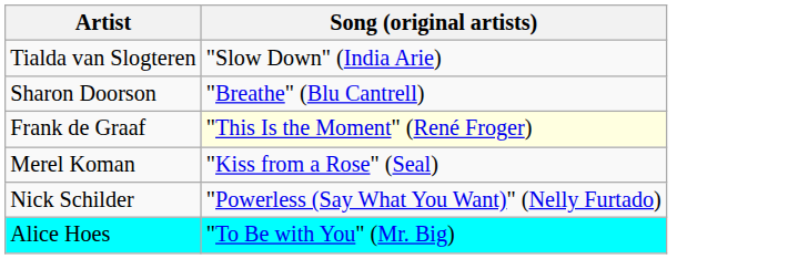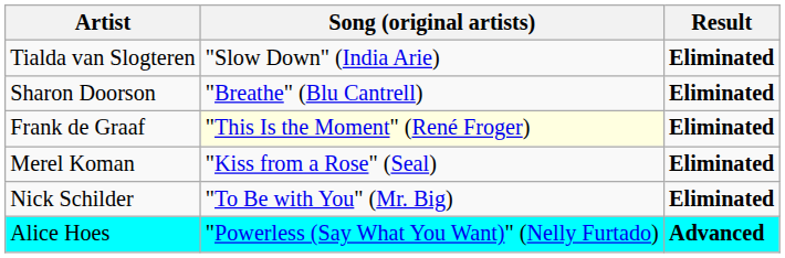 <table class=wikitable>
 <tr>
 <th>Artist</th>
 <th>Song (original artists)</th>
+<th>Result</th>
 </tr>
 <tr>
 <td>Tialda van Slogteren</td>
 <td>"Slow Down" (<a href='#'>India Arie</a>)</td>
+<td><strong>Eliminated</strong></td>
 </tr>
 <tr>
 <td>Sharon Doorson</td>
 <td>"<a href='#'>Breathe</a>" (<a href='#'>Blu Cantrell</a>)</td>
+<td><strong>Eliminated</strong></td>
 </tr>
 <tr>
 <td>Frank de Graaf</td>
 <td style="background: lightyellow;">"<a href='#'>This Is the Moment</a>" (<a href='#'>René Froger</a>)</td>
+<td><strong>Eliminated</strong></td>
 </tr>
 <tr>
 <td>Merel Koman</td>
 <td>"<a href='#'>Kiss from a Rose</a>" (<a href='#'>Seal</a>)</td>
+<td><strong>Eliminated</strong></td>
 </tr>
 <tr>
 <td>Nick Schilder</td>
-<td>"<a href='#'>Powerless (Say What You Want)</a>" (<a href='#'>Nelly Furtado</a>)</td>
+<td>"<a href='#'>To Be with You</a>" (<a href='#'>Mr. Big</a>)</td>
+<td><strong>Eliminated</strong></td>
 </tr>
 <tr style="background:cyan;">
 <td>Alice Hoes</td>
-<td>"<a href='#'>To Be with You</a>" (<a href='#'>Mr. Big</a>)</td>
+<td>"<a href='#'>Powerless (Say What You Want)</a>" (<a href='#'>Nelly Furtado</a>)</td>
+<td><strong>Advanced</strong></td>
 </tr>
 </table>
